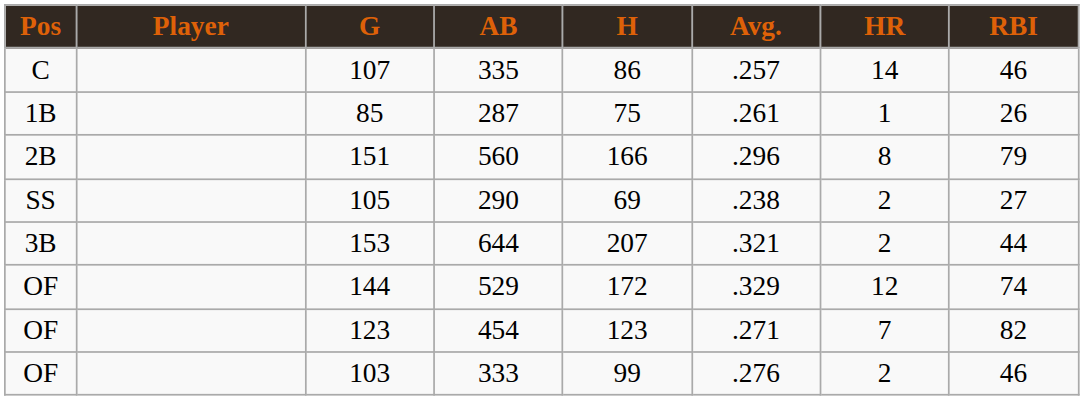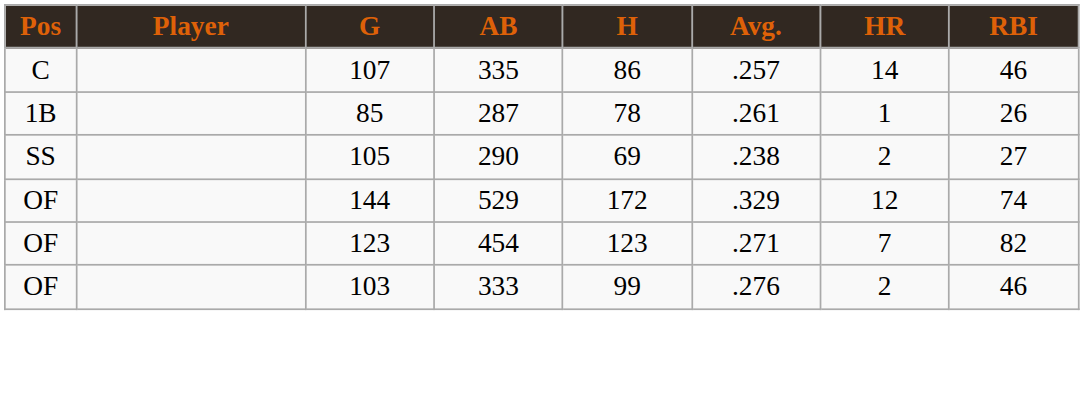 <table class="wikitable sortable">
 <tr>
 <th style="background:#312821;color:#de6108;" width="5%">Pos</th>
 <th style="background:#312821;color:#de6108;" width="16%">Player</th>
 <th style="background:#312821;color:#de6108;" width="9%">G</th>
 <th style="background:#312821;color:#de6108;" width="9%">AB</th>
 <th style="background:#312821;color:#de6108;" width="9%">H</th>
 <th style="background:#312821;color:#de6108;" width="9%">Avg.</th>
 <th style="background:#312821;color:#de6108;" width="9%">HR</th>
 <th style="background:#312821;color:#de6108;" width="9%">RBI</th>
 </tr>
 <tr align="center">
 <td>C</td>
 <td></td>
 <td>107</td>
 <td>335</td>
 <td>86</td>
 <td>.257</td>
 <td>14</td>
 <td>46</td>
 </tr>
 <tr align="center">
 <td>1B</td>
 <td></td>
 <td>85</td>
 <td>287</td>
-<td>75</td>
+<td>78</td>
 <td>.261</td>
 <td>1</td>
 <td>26</td>
-</tr>
-<tr align="center">
-<td>2B</td>
-<td></td>
-<td>151</td>
-<td>560</td>
-<td>166</td>
-<td>.296</td>
-<td>8</td>
-<td>79</td>
 </tr>
 <tr align="center">
 <td>SS</td>
 <td></td>
 <td>105</td>
 <td>290</td>
 <td>69</td>
 <td>.238</td>
 <td>2</td>
 <td>27</td>
-</tr>
-<tr align="center">
-<td>3B</td>
-<td></td>
-<td>153</td>
-<td>644</td>
-<td>207</td>
-<td>.321</td>
-<td>2</td>
-<td>44</td>
 </tr>
 <tr align="center">
 <td>OF</td>
 <td></td>
 <td>144</td>
 <td>529</td>
 <td>172</td>
 <td>.329</td>
 <td>12</td>
 <td>74</td>
 </tr>
 <tr align="center">
 <td>OF</td>
 <td></td>
 <td>123</td>
 <td>454</td>
 <td>123</td>
 <td>.271</td>
 <td>7</td>
 <td>82</td>
 </tr>
 <tr align="center">
 <td>OF</td>
 <td></td>
 <td>103</td>
 <td>333</td>
 <td>99</td>
 <td>.276</td>
 <td>2</td>
 <td>46</td>
 </tr>
 </table>
